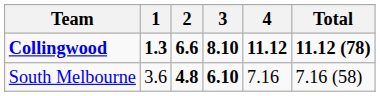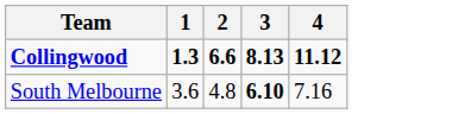 <table class="wikitable">
 <tr>
 <th>Team</th>
 <th>1</th>
 <th>2</th>
 <th>3</th>
 <th>4</th>
-<th>Total</th>
 </tr>
 <tr>
 <td><strong><a href='#'>Collingwood</a></strong></td>
 <td><strong>1.3</strong></td>
 <td><strong>6.6</strong></td>
-<td><strong>8.10</strong></td>
+<td><strong>8.13</strong></td>
 <td><strong>11.12</strong></td>
-<td><strong>11.12 (78)</strong></td>
 </tr>
 <tr>
 <td><a href='#'>South Melbourne</a></td>
 <td>3.6</td>
-<td><strong>4.8</strong></td>
+<td>4.8</td>
 <td><strong>6.10</strong></td>
 <td>7.16</td>
-<td>7.16 (58)</td>
 </tr>
 </table>
